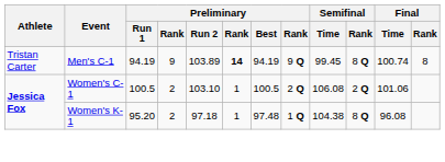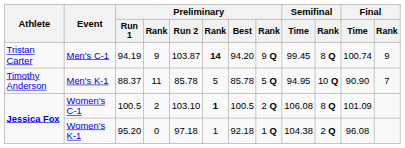 <table class=wikitable style=font-size:90%;text-align:center>
 <tr>
 <th rowspan=2>Athlete</th>
 <th rowspan=2>Event</th>
 <th colspan=6>Preliminary</th>
 <th colspan=2>Semifinal</th>
 <th colspan=2>Final</th>
 </tr>
 <tr style=font-size:95%>
 <th>Run 1</th>
 <th>Rank</th>
 <th>Run 2</th>
 <th>Rank</th>
 <th>Best</th>
 <th>Rank</th>
 <th>Time</th>
 <th>Rank</th>
 <th>Time</th>
 <th>Rank</th>
 </tr>
 <tr>
 <td align=left><a href='#'>Tristan Carter</a></td>
 <td align=left><a href='#'>Men's C-1</a></td>
 <td>94.19</td>
 <td>9</td>
-<td>103.89</td>
+<td>103.87</td>
 <td><strong>14</strong></td>
-<td>94.19</td>
+<td>94.20</td>
 <td>9 <strong>Q</strong></td>
 <td>99.45</td>
 <td>8 <strong>Q</strong></td>
 <td>100.74</td>
-<td>8</td>
+<td>9</td>
+</tr>
+<tr>
+<td align=left><a href='#'>Timothy Anderson</a></td>
+<td align=left><a href='#'>Men's K-1</a></td>
+<td>88.37</td>
+<td>11</td>
+<td>85.78</td>
+<td>5</td>
+<td>85.78</td>
+<td>5 <strong>Q</strong></td>
+<td>94.95</td>
+<td>10 <strong>Q</strong></td>
+<td>90.90</td>
+<td>7</td>
 </tr>
 <tr>
 <td rowspan=2 align=left><strong><a href='#'>Jessica Fox</a></strong></td>
 <td align=left><a href='#'>Women's C-1</a></td>
 <td>100.5</td>
 <td>2</td>
 <td>103.10</td>
-<td>1</td>
+<td><strong>1</strong></td>
 <td>100.5</td>
 <td>2 <strong>Q</strong></td>
 <td>106.08</td>
-<td>2 <strong>Q</strong></td>
-<td>101.06</td>
+<td>8 <strong>Q</strong></td>
+<td>101.09</td>
 <td></td>
 </tr>
 <tr>
 <td align=left><a href='#'>Women's K-1</a></td>
 <td>95.20</td>
-<td>2</td>
+<td>0</td>
 <td>97.18</td>
 <td>1</td>
-<td>97.48</td>
+<td>92.18</td>
 <td>1 <strong>Q</strong></td>
 <td>104.38</td>
-<td>8 <strong>Q</strong></td>
+<td>2 <strong>Q</strong></td>
 <td>96.08</td>
 <td></td>
 </tr>
 </table>
